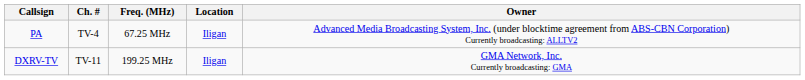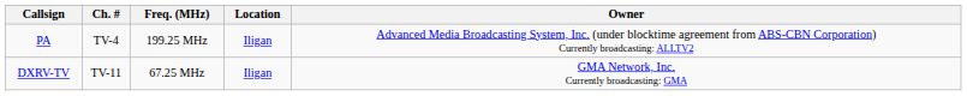 <table class="wikitable" style="width:100%; text-align:center;">
 <tr>
 <th>Callsign</th>
 <th>Ch. #</th>
 <th>Freq. (MHz)</th>
 <th>Location</th>
 <th>Owner</th>
 </tr>
 <tr>
 <td><a href='#'>PA</a></td>
 <td>TV-4</td>
-<td>67.25 MHz</td>
+<td>199.25 MHz</td>
 <td><a href='#'>Iligan</a></td>
 <td><a href='#'>Advanced Media Broadcasting System, Inc.</a> (under blocktime agreement from <a href='#'>ABS-CBN Corporation</a>)<br><small>Currently broadcasting: <a href='#'>ALLTV2</a></small></td>
 </tr>
 <tr>
 <td><a href='#'>DXRV-TV</a></td>
 <td>TV-11</td>
-<td>199.25 MHz</td>
+<td>67.25 MHz</td>
 <td><a href='#'>Iligan</a></td>
 <td><a href='#'>GMA Network, Inc.</a><br><small>Currently broadcasting: <a href='#'>GMA</a></small></td>
 </tr>
 </table>
